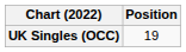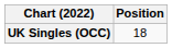 <table class="wikitable sortable plainrowheaders" style="text-align:center">
 <tr>
 <th scope="col">Chart (2022)</th>
 <th scope="col">Position</th>
 </tr>
 <tr>
 <th scope="row">UK Singles (OCC)</th>
-<td>19</td>
+<td>18</td>
 </tr>
 </table>
